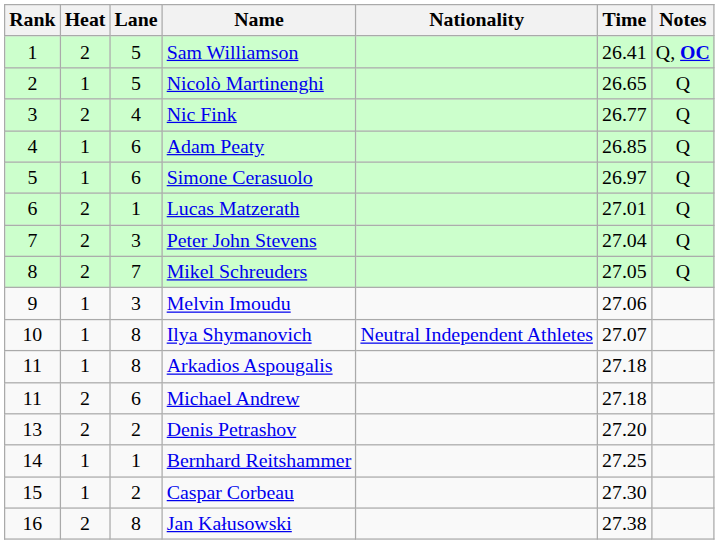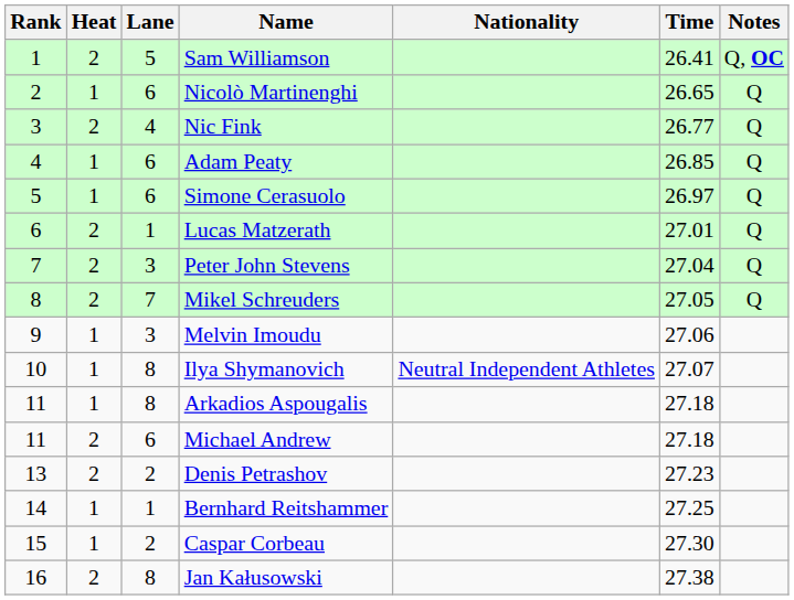 <table class="wikitable sortable" style="text-align:center">
 <tr>
 <th>Rank</th>
 <th>Heat</th>
 <th>Lane</th>
 <th>Name</th>
 <th>Nationality</th>
 <th>Time</th>
 <th>Notes</th>
 </tr>
 <tr bgcolor=ccffcc>
 <td>1</td>
 <td>2</td>
 <td>5</td>
 <td align=left><a href='#'>Sam Williamson</a></td>
 <td align=left></td>
 <td>26.41</td>
 <td>Q, <strong><a href='#'>OC</a></strong></td>
 </tr>
 <tr bgcolor=ccffcc>
 <td>2</td>
 <td>1</td>
-<td>5</td>
+<td>6</td>
 <td align=left><a href='#'>Nicolò Martinenghi</a></td>
 <td align=left></td>
 <td>26.65</td>
 <td>Q</td>
 </tr>
 <tr bgcolor=ccffcc>
 <td>3</td>
 <td>2</td>
 <td>4</td>
 <td align=left><a href='#'>Nic Fink</a></td>
 <td align=left></td>
 <td>26.77</td>
 <td>Q</td>
 </tr>
 <tr bgcolor=ccffcc>
 <td>4</td>
 <td>1</td>
 <td>6</td>
 <td align=left><a href='#'>Adam Peaty</a></td>
 <td align=left></td>
 <td>26.85</td>
 <td>Q</td>
 </tr>
 <tr bgcolor=ccffcc>
 <td>5</td>
 <td>1</td>
 <td>6</td>
 <td align=left><a href='#'>Simone Cerasuolo</a></td>
 <td align=left></td>
 <td>26.97</td>
 <td>Q</td>
 </tr>
 <tr bgcolor=ccffcc>
 <td>6</td>
 <td>2</td>
 <td>1</td>
 <td align=left><a href='#'>Lucas Matzerath</a></td>
 <td align=left></td>
 <td>27.01</td>
 <td>Q</td>
 </tr>
 <tr bgcolor=ccffcc>
 <td>7</td>
 <td>2</td>
 <td>3</td>
 <td align=left><a href='#'>Peter John Stevens</a></td>
 <td align=left></td>
 <td>27.04</td>
 <td>Q</td>
 </tr>
 <tr bgcolor=ccffcc>
 <td>8</td>
 <td>2</td>
 <td>7</td>
 <td align=left><a href='#'>Mikel Schreuders</a></td>
 <td align=left></td>
 <td>27.05</td>
 <td>Q</td>
 </tr>
 <tr>
 <td>9</td>
 <td>1</td>
 <td>3</td>
 <td align=left><a href='#'>Melvin Imoudu</a></td>
 <td align=left></td>
 <td>27.06</td>
 <td></td>
 </tr>
 <tr>
 <td>10</td>
 <td>1</td>
 <td>8</td>
 <td align=left><a href='#'>Ilya Shymanovich</a></td>
 <td align=left> <a href='#'>Neutral Independent Athletes</a></td>
 <td>27.07</td>
 <td></td>
 </tr>
 <tr>
 <td>11</td>
 <td>1</td>
 <td>8</td>
 <td align=left><a href='#'>Arkadios Aspougalis</a></td>
 <td align=left></td>
 <td>27.18</td>
 <td></td>
 </tr>
 <tr>
 <td>11</td>
 <td>2</td>
 <td>6</td>
 <td align=left><a href='#'>Michael Andrew</a></td>
 <td align=left></td>
 <td>27.18</td>
 <td></td>
 </tr>
 <tr>
 <td>13</td>
 <td>2</td>
 <td>2</td>
 <td align=left><a href='#'>Denis Petrashov</a></td>
 <td align=left></td>
-<td>27.20</td>
+<td>27.23</td>
 <td></td>
 </tr>
 <tr>
 <td>14</td>
 <td>1</td>
 <td>1</td>
 <td align=left><a href='#'>Bernhard Reitshammer</a></td>
 <td align=left></td>
 <td>27.25</td>
 <td></td>
 </tr>
 <tr>
 <td>15</td>
 <td>1</td>
 <td>2</td>
 <td align=left><a href='#'>Caspar Corbeau</a></td>
 <td align=left></td>
 <td>27.30</td>
 <td></td>
 </tr>
 <tr>
 <td>16</td>
 <td>2</td>
 <td>8</td>
 <td align=left><a href='#'>Jan Kałusowski</a></td>
 <td align=left></td>
 <td>27.38</td>
 <td></td>
 </tr>
 </table>
